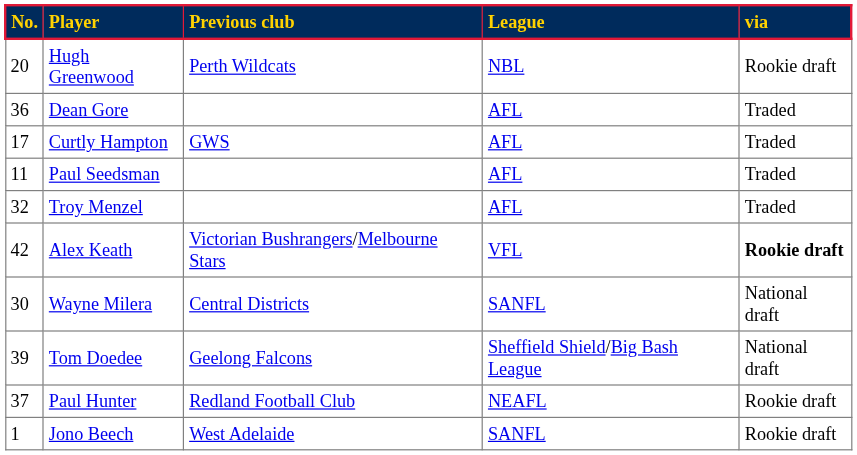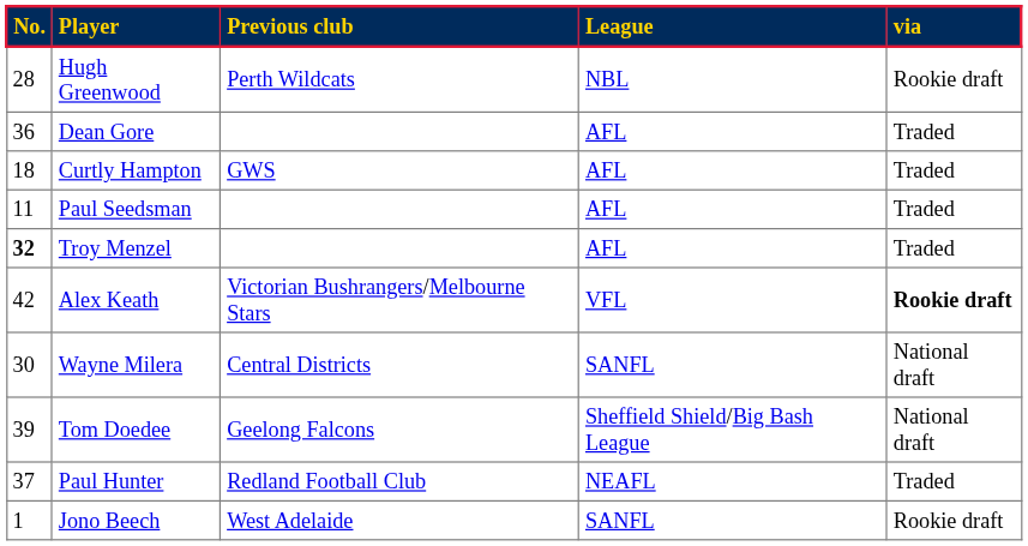 <table border="1" cellpadding="4" cellspacing="0"  style="text-align:left; font-size:95%; border-collapse:collapse; width:80%;">
 <tr style="background:#002B5C; color: #FFD200; border: solid #E21937 2px;">
 <th><span>No.</span></th>
 <th><span>Player</span></th>
 <th><span>Previous club</span></th>
 <th><span>League</span></th>
 <th><span>via</span></th>
 </tr>
 <tr>
-<td>20</td>
+<td>28</td>
 <td> <a href='#'>Hugh Greenwood</a></td>
 <td><a href='#'>Perth Wildcats</a></td>
 <td><a href='#'>NBL</a></td>
 <td>Rookie draft</td>
 </tr>
 <tr>
 <td>36</td>
 <td> <a href='#'>Dean Gore</a></td>
 <td></td>
 <td><a href='#'>AFL</a></td>
 <td>Traded</td>
 </tr>
 <tr>
-<td>17</td>
+<td>18</td>
 <td> <a href='#'>Curtly Hampton</a></td>
 <td><a href='#'>GWS</a></td>
 <td><a href='#'>AFL</a></td>
 <td>Traded</td>
 </tr>
 <tr>
 <td>11</td>
 <td> <a href='#'>Paul Seedsman</a></td>
 <td></td>
 <td><a href='#'>AFL</a></td>
 <td>Traded</td>
 </tr>
 <tr>
-<td>32</td>
+<td><strong>32</strong></td>
 <td> <a href='#'>Troy Menzel</a></td>
 <td></td>
 <td><a href='#'>AFL</a></td>
 <td>Traded</td>
 </tr>
 <tr>
 <td>42</td>
 <td> <a href='#'>Alex Keath</a></td>
 <td><a href='#'>Victorian Bushrangers</a>/<a href='#'>Melbourne Stars</a></td>
 <td><a href='#'>VFL</a></td>
 <td><strong>Rookie draft</strong></td>
 </tr>
 <tr>
 <td>30</td>
 <td> <a href='#'>Wayne Milera</a></td>
 <td><a href='#'>Central Districts</a></td>
 <td><a href='#'>SANFL</a></td>
 <td>National draft</td>
 </tr>
 <tr>
 <td>39</td>
 <td> <a href='#'>Tom Doedee</a></td>
 <td><a href='#'>Geelong Falcons</a></td>
 <td><a href='#'>Sheffield Shield</a>/<a href='#'>Big Bash League</a></td>
 <td>National draft</td>
 </tr>
 <tr>
 <td>37</td>
 <td> <a href='#'>Paul Hunter</a></td>
 <td><a href='#'>Redland Football Club</a></td>
 <td><a href='#'>NEAFL</a></td>
-<td>Rookie draft</td>
+<td>Traded</td>
 </tr>
 <tr>
 <td>1</td>
 <td> <a href='#'>Jono Beech</a></td>
 <td><a href='#'>West Adelaide</a></td>
 <td><a href='#'>SANFL</a></td>
 <td>Rookie draft</td>
 </tr>
 </table>
